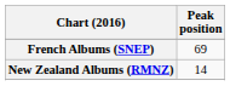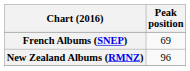 <table class="wikitable sortable plainrowheaders" style="text-align:center">
 <tr>
 <th scope="col">Chart (2016)</th>
 <th scope="col">Peak<br> position</th>
 </tr>
 <tr>
 </tr>
 <tr>
 </tr>
 <tr>
 </tr>
 <tr>
 </tr>
 <tr>
 </tr>
 <tr>
 <th scope="row">French Albums (<a href='#'>SNEP</a>)</th>
 <td>69</td>
 </tr>
 <tr>
 <th scope="row">New Zealand Albums (<a href='#'>RMNZ</a>)</th>
-<td>14</td>
+<td>96</td>
 </tr>
 <tr>
 </tr>
 <tr>
 </tr>
 <tr>
 </tr>
 <tr>
 </tr>
 </table>
